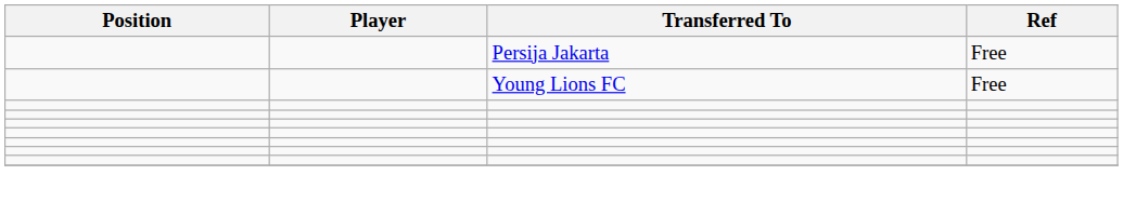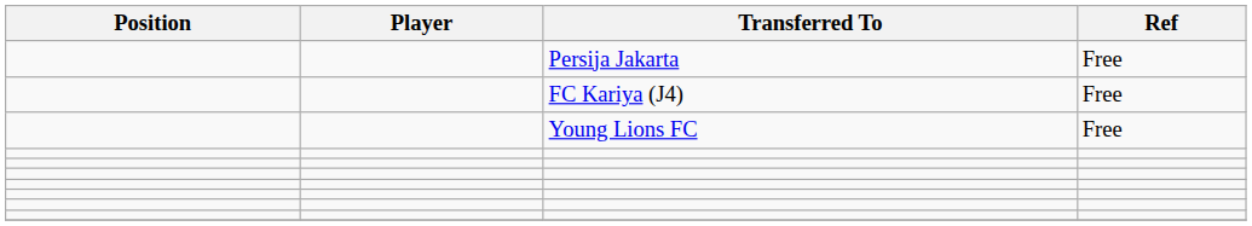 <table class="wikitable sortable" style="width:70%; text-align:center; font-size:100%; text-align:left;">
 <tr>
 <th><strong>Position</strong></th>
 <th><strong>Player</strong></th>
 <th><strong>Transferred To</strong></th>
 <th><strong>Ref</strong></th>
 </tr>
 <tr>
 <td></td>
 <td></td>
 <td> <a href='#'>Persija Jakarta</a></td>
+<td>Free</td>
+</tr>
+<tr>
+<td></td>
+<td></td>
+<td> <a href='#'>FC Kariya</a> (J4)</td>
 <td>Free</td>
 </tr>
 <tr>
 <td></td>
 <td></td>
 <td> <a href='#'>Young Lions FC</a></td>
 <td>Free</td>
 </tr>
 <tr>
 <td></td>
 <td></td>
 <td></td>
 <td></td>
 </tr>
 <tr>
 <td></td>
 <td></td>
 <td></td>
 <td></td>
 </tr>
 <tr>
 <td></td>
 <td></td>
 <td></td>
 <td></td>
 </tr>
 <tr>
 <td></td>
 <td></td>
 <td></td>
 <td></td>
 </tr>
 <tr>
 <td></td>
 <td></td>
 <td></td>
 <td></td>
 </tr>
 <tr>
 <td></td>
 <td></td>
 <td></td>
 <td></td>
 </tr>
 <tr>
 <td></td>
 <td></td>
 <td></td>
 <td></td>
 </tr>
 <tr>
 </tr>
 </table>
